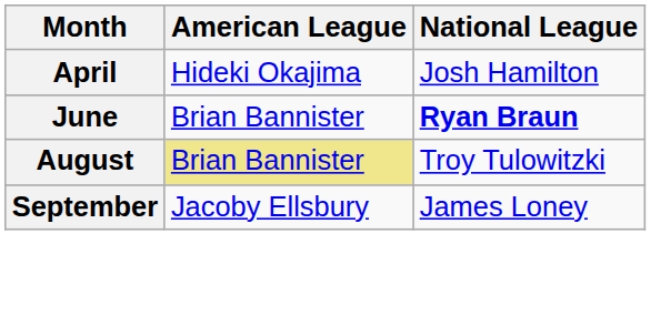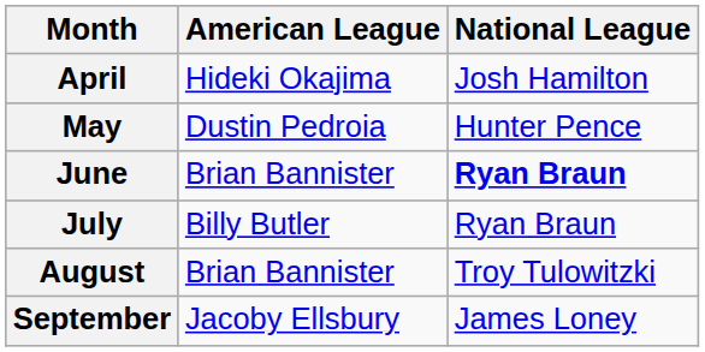 <table class="wikitable">
 <tr>
 <th>Month</th>
 <th>American League</th>
 <th>National League</th>
 </tr>
 <tr>
 <th>April</th>
 <td><a href='#'>Hideki Okajima</a></td>
 <td><a href='#'>Josh Hamilton</a></td>
 </tr>
 <tr>
+<th>May</th>
+<td><a href='#'>Dustin Pedroia</a></td>
+<td><a href='#'>Hunter Pence</a></td>
+</tr>
+<tr>
 <th>June</th>
 <td><a href='#'>Brian Bannister</a></td>
 <td><strong><a href='#'>Ryan Braun</a></strong></td>
 </tr>
 <tr>
+<th>July</th>
+<td><a href='#'>Billy Butler</a></td>
+<td><a href='#'>Ryan Braun</a></td>
+</tr>
+<tr>
 <th>August</th>
-<td style="background: khaki;"><a href='#'>Brian Bannister</a></td>
+<td><a href='#'>Brian Bannister</a></td>
 <td><a href='#'>Troy Tulowitzki</a></td>
 </tr>
 <tr>
 <th>September</th>
 <td><a href='#'>Jacoby Ellsbury</a></td>
 <td><a href='#'>James Loney</a></td>
 </tr>
 </table>
